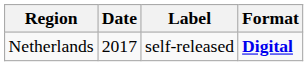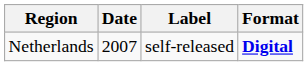 <table class="wikitable">
 <tr>
 <th>Region</th>
 <th>Date</th>
 <th>Label</th>
 <th>Format</th>
 </tr>
 <tr>
 <td>Netherlands</td>
-<td>2017</td>
+<td>2007</td>
 <td>self-released</td>
 <td><strong><a href='#'>Digital</a></strong></td>
 </tr>
 </table>
